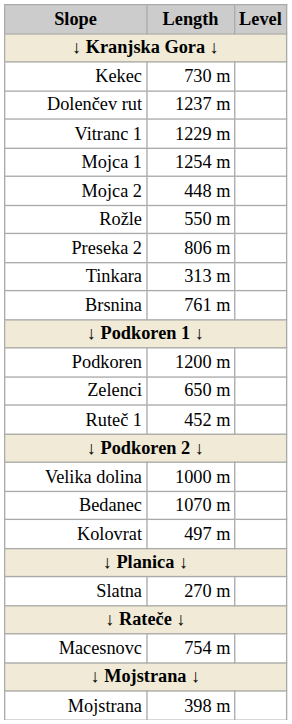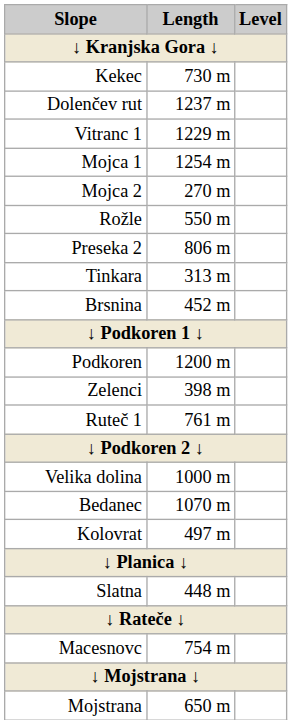 <table class="wikitable plainrowheaders" style="background:#fff; font-size:86%; line-height:15px; border:grey solid 1px; border-collapse:collapse;">
 <tr style="background:#ccc; text-align:center;">
 <th scope="col" style="background:#ccc; width:100px;">Slope</th>
 <th scope="col" style="background:#ccc; width:60px;">Length</th>
 <th scope="col" style="background:#ccc; width:12px;">Level</th>
 </tr>
 <tr>
 <td align=center colspan=3 bgcolor=#F0EAD6><strong>↓ Kranjska Gora ↓</strong></td>
 </tr>
 <tr align=right>
 <td>Kekec</td>
 <td>730 m</td>
 <td><small></small><small></small></td>
 </tr>
 <tr align=right>
 <td>Dolenčev rut</td>
 <td>1237 m</td>
 <td><small></small></td>
 </tr>
 <tr align=right>
 <td>Vitranc 1</td>
 <td>1229 m</td>
 <td><small></small></td>
 </tr>
 <tr align=right>
 <td>Mojca 1</td>
 <td>1254 m</td>
 <td><small></small></td>
 </tr>
 <tr align=right>
 <td>Mojca 2</td>
-<td>448 m</td>
+<td>270 m</td>
 <td><small></small></td>
 </tr>
 <tr align=right>
 <td>Rožle</td>
 <td>550 m</td>
 <td><small></small></td>
 </tr>
 <tr align=right>
 <td>Preseka 2</td>
 <td>806 m</td>
 <td><small></small></td>
 </tr>
 <tr align=right>
 <td>Tinkara</td>
 <td>313 m</td>
 <td><small></small></td>
 </tr>
 <tr align=right>
 <td>Brsnina</td>
-<td>761 m</td>
+<td>452 m</td>
 <td><small></small></td>
 </tr>
 <tr>
 <td align=center colspan=3 bgcolor=#F0EAD6><strong>↓ Podkoren 1 ↓</strong></td>
 </tr>
 <tr align=right>
 <td>Podkoren</td>
 <td>1200 m</td>
 <td><small></small></td>
 </tr>
 <tr align=right>
 <td>Zelenci</td>
-<td>650 m</td>
+<td>398 m</td>
 <td><small></small></td>
 </tr>
 <tr align=right>
 <td>Ruteč 1</td>
-<td>452 m</td>
+<td>761 m</td>
 <td><small></small></td>
 </tr>
 <tr>
 <td align=center colspan=3 bgcolor=#F0EAD6><strong>↓ Podkoren 2 ↓</strong></td>
 </tr>
 <tr align=right>
 <td>Velika dolina</td>
 <td>1000 m</td>
 <td><small></small><small></small></td>
 </tr>
 <tr align=right>
 <td>Bedanec</td>
 <td>1070 m</td>
 <td><small></small></td>
 </tr>
 <tr align=right>
 <td>Kolovrat</td>
 <td>497 m</td>
 <td><small></small></td>
 </tr>
 <tr>
 <td align=center colspan=3 bgcolor=#F0EAD6><strong>↓ Planica ↓</strong></td>
 </tr>
 <tr align=right>
 <td>Slatna</td>
-<td>270 m</td>
+<td>448 m</td>
 <td><small></small></td>
 </tr>
 <tr>
 <td align=center colspan=3 bgcolor=#F0EAD6><strong>↓ Rateče ↓</strong></td>
 </tr>
 <tr align=right>
 <td>Macesnovc</td>
 <td>754 m</td>
 <td><small></small></td>
 </tr>
 <tr>
 <td align=center colspan=3 bgcolor=#F0EAD6><strong>↓ Mojstrana ↓</strong></td>
 </tr>
 <tr align=right>
 <td>Mojstrana</td>
-<td>398 m</td>
+<td>650 m</td>
 <td><small></small></td>
 </tr>
 </table>
